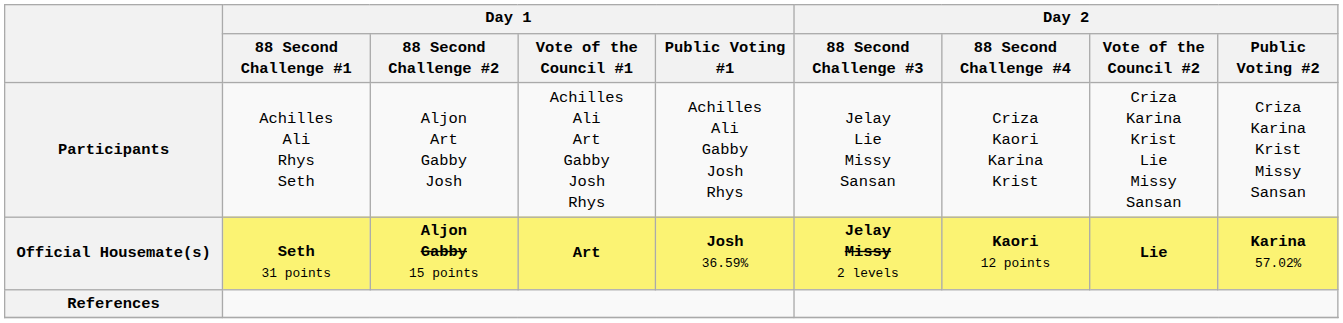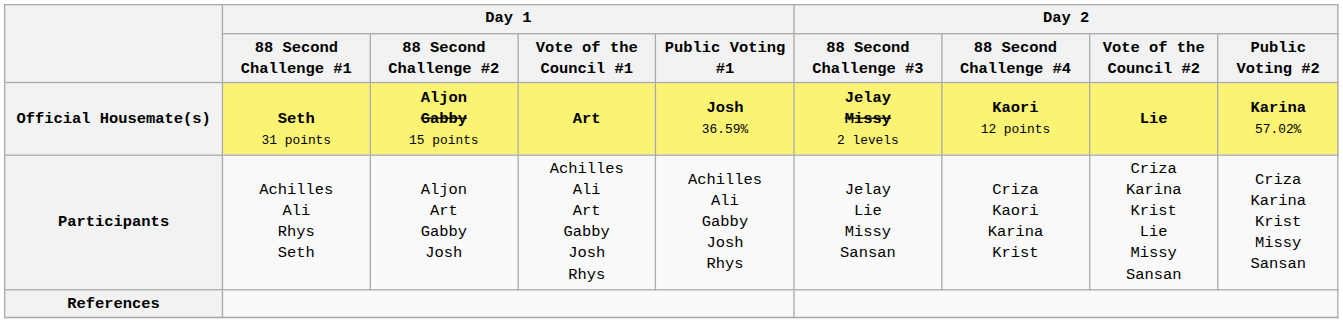 <table class="wikitable" style="text-align:center; font-size:90%; line-height:16px; width:80%;">
 <tr>
 <th rowspan="2"></th>
 <th colspan="4">Day 1</th>
 <th colspan="4">Day 2</th>
 </tr>
 <tr>
 <th width="4%">88 Second<br>Challenge #1</th>
 <th width="4%">88 Second<br>Challenge #2</th>
 <th width="4%">Vote of the<br>Council #1</th>
 <th width="4%">Public Voting #1</th>
 <th width="4%">88 Second<br>Challenge #3</th>
 <th width="4%">88 Second<br>Challenge #4</th>
 <th width="4%">Vote of the<br>Council #2</th>
 <th width="4%">Public Voting #2</th>
 </tr>
 <tr>
+<th>Official Housemate(s)</th>
+<td align="center" style="background:#FBF373;"><br><strong>Seth</strong><br><small>31 points</small></td>
+<td style="background-color:#FBF373"><strong>Aljon<br><s>Gabby</s></strong><br><small>15 points</small></td>
+<td style="background-color:#FBF373"><strong>Art</strong></td>
+<td style="background-color:#FBF373"><strong>Josh</strong><br><small>36.59%</small></td>
+<td style="background-color:#FBF373"><strong>Jelay<br><s>Missy</s></strong><br><small>2 levels</small></td>
+<td style="background-color:#FBF373"><strong>Kaori</strong><br><small>12 points</small></td>
+<td style="background-color:#FBF373"><strong>Lie</strong></td>
+<td style="background-color:#FBF373"><strong>Karina</strong><br><small>57.02%</small></td>
+</tr>
+<tr>
 <th width="7%">Participants</th>
 <td>Achilles<br>Ali<br>Rhys<br>Seth</td>
 <td>Aljon<br>Art<br>Gabby<br>Josh</td>
 <td>Achilles<br>Ali<br>Art<br>Gabby<br>Josh<br>Rhys</td>
 <td>Achilles<br>Ali<br>Gabby<br>Josh<br>Rhys</td>
 <td>Jelay<br>Lie<br>Missy<br>Sansan</td>
 <td>Criza<br>Kaori<br>Karina<br>Krist</td>
 <td>Criza<br>Karina<br>Krist<br>Lie<br>Missy<br>Sansan</td>
 <td>Criza<br>Karina<br>Krist<br>Missy<br>Sansan</td>
 </tr>
 <tr>
-<th>Official Housemate(s)</th>
-<td align="center" style="background:#FBF373;"><br><strong>Seth</strong><br><small>31 points</small></td>
-<td style="background-color:#FBF373"><strong>Aljon<br><s>Gabby</s></strong><br><small>15 points</small></td>
-<td style="background-color:#FBF373"><strong>Art</strong></td>
-<td style="background-color:#FBF373"><strong>Josh</strong><br><small>36.59%</small></td>
-<td style="background-color:#FBF373"><strong>Jelay<br><s>Missy</s></strong><br><small>2 levels</small></td>
-<td style="background-color:#FBF373"><strong>Kaori</strong><br><small>12 points</small></td>
-<td style="background-color:#FBF373"><strong>Lie</strong></td>
-<td style="background-color:#FBF373"><strong>Karina</strong><br><small>57.02%</small></td>
-</tr>
-<tr>
 <th>References</th>
 <td colspan="4"></td>
 <td colspan="4"></td>
 </tr>
 <tr>
 </tr>
 </table>
